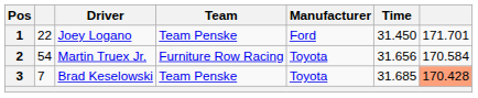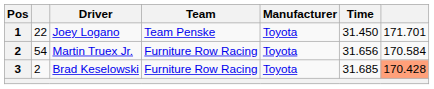 <table class="wikitable" style="font-size:95%">
 <tr>
 <th>Pos</th>
 <th></th>
 <th>Driver</th>
 <th>Team</th>
 <th>Manufacturer</th>
 <th>Time</th>
 <th></th>
 </tr>
 <tr>
 <th>1</th>
 <td>22</td>
 <td><a href='#'>Joey Logano</a></td>
 <td><a href='#'>Team Penske</a></td>
-<td><a href='#'>Ford</a></td>
+<td><a href='#'>Toyota</a></td>
 <td>31.450</td>
 <td>171.701</td>
 </tr>
 <tr>
 <th>2</th>
 <td>54</td>
 <td><a href='#'>Martin Truex Jr.</a></td>
 <td><a href='#'>Furniture Row Racing</a></td>
 <td><a href='#'>Toyota</a></td>
 <td>31.656</td>
 <td>170.584</td>
 </tr>
 <tr>
 <th>3</th>
-<td>7</td>
+<td>2</td>
 <td><a href='#'>Brad Keselowski</a></td>
-<td><a href='#'>Team Penske</a></td>
+<td><a href='#'>Furniture Row Racing</a></td>
 <td><a href='#'>Toyota</a></td>
 <td>31.685</td>
 <td style="background: lightsalmon;">170.428</td>
 </tr>
 <tr>
 <th colspan="7"></th>
 </tr>
 </table>
